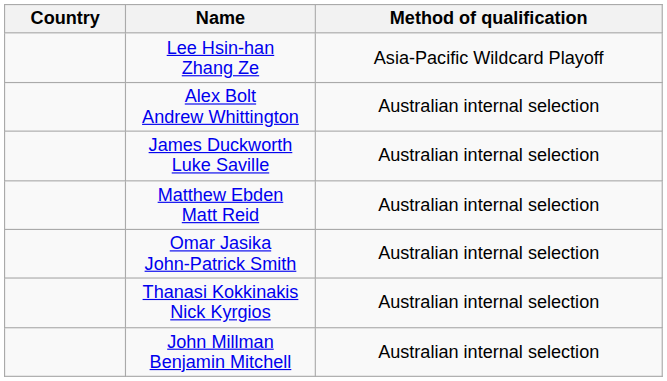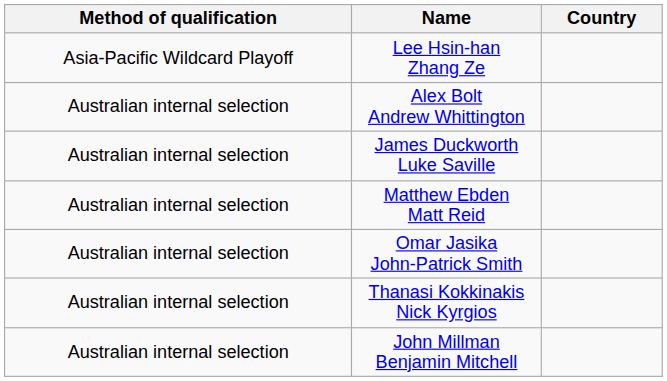 <table class="wikitable" style="text-align: center;">
 <tr>
+<th width=300>Method of qualification</th>
+<th width=160>Name</th>
 <th style="width:100px;">Country</th>
-<th width=160>Name</th>
-<th width=300>Method of qualification</th>
 </tr>
 <tr>
+<td>Asia-Pacific Wildcard Playoff</td>
+<td><a href='#'>Lee Hsin-han</a> <br> <a href='#'>Zhang Ze</a></td>
 <td> <br> </td>
-<td><a href='#'>Lee Hsin-han</a> <br> <a href='#'>Zhang Ze</a></td>
-<td>Asia-Pacific Wildcard Playoff</td>
 </tr>
 <tr>
+<td>Australian internal selection</td>
+<td><a href='#'>Alex Bolt</a> <br> <a href='#'>Andrew Whittington</a></td>
 <td> <br> </td>
-<td><a href='#'>Alex Bolt</a> <br> <a href='#'>Andrew Whittington</a></td>
-<td>Australian internal selection</td>
 </tr>
 <tr>
+<td>Australian internal selection</td>
+<td><a href='#'>James Duckworth</a> <br> <a href='#'>Luke Saville</a></td>
 <td> <br> </td>
-<td><a href='#'>James Duckworth</a> <br> <a href='#'>Luke Saville</a></td>
-<td>Australian internal selection</td>
 </tr>
 <tr>
+<td>Australian internal selection</td>
+<td><a href='#'>Matthew Ebden</a> <br> <a href='#'>Matt Reid</a></td>
 <td> <br> </td>
-<td><a href='#'>Matthew Ebden</a> <br> <a href='#'>Matt Reid</a></td>
-<td>Australian internal selection</td>
 </tr>
 <tr>
+<td>Australian internal selection</td>
+<td><a href='#'>Omar Jasika</a> <br> <a href='#'>John-Patrick Smith</a></td>
 <td> <br> </td>
-<td><a href='#'>Omar Jasika</a> <br> <a href='#'>John-Patrick Smith</a></td>
-<td>Australian internal selection</td>
 </tr>
 <tr>
+<td>Australian internal selection</td>
+<td><a href='#'>Thanasi Kokkinakis</a> <br> <a href='#'>Nick Kyrgios</a></td>
 <td> <br> </td>
-<td><a href='#'>Thanasi Kokkinakis</a> <br> <a href='#'>Nick Kyrgios</a></td>
-<td>Australian internal selection</td>
 </tr>
 <tr>
+<td>Australian internal selection</td>
+<td><a href='#'>John Millman</a> <br> <a href='#'>Benjamin Mitchell</a></td>
 <td> <br> </td>
-<td><a href='#'>John Millman</a> <br> <a href='#'>Benjamin Mitchell</a></td>
-<td>Australian internal selection</td>
 </tr>
 </table>
